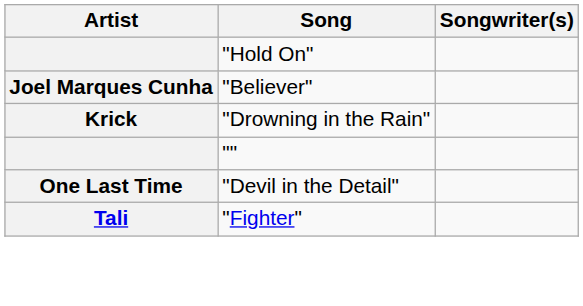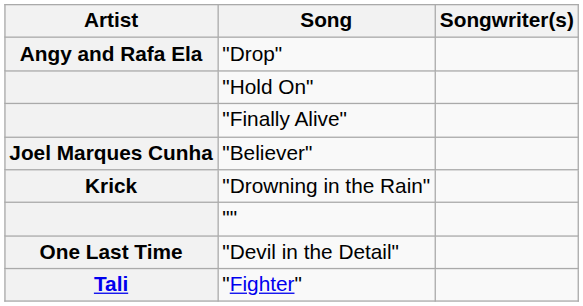 <table class="sortable wikitable nowraplinks plainrowheaders" style="margin: 1em auto 1em auto; text-align:left">
 <tr>
 <th scope="col">Artist</th>
 <th scope="col">Song</th>
 <th scope="col" class="unsortable">Songwriter(s)</th>
 </tr>
 <tr>
+<th scope="row">Angy and Rafa Ela</th>
+<td>"Drop"</td>
+<td></td>
+</tr>
+<tr>
 <th scope="row"></th>
 <td>"Hold On"</td>
+<td></td>
+</tr>
+<tr>
+<th scope="row"></th>
+<td>"Finally Alive"</td>
 <td></td>
 </tr>
 <tr>
 <th scope="row">Joel Marques Cunha</th>
 <td>"Believer"</td>
 <td></td>
 </tr>
 <tr>
 <th scope="row">Krick</th>
 <td>"Drowning in the Rain"</td>
 <td></td>
 </tr>
 <tr>
 <th scope="row"></th>
 <td>""</td>
 <td></td>
 </tr>
 <tr>
 <th scope="row">One Last Time</th>
 <td>"Devil in the Detail"</td>
 <td></td>
 </tr>
 <tr>
 <th scope="row"><a href='#'>Tali</a></th>
 <td>"<a href='#'>Fighter</a>"</td>
 <td></td>
 </tr>
 </table>
